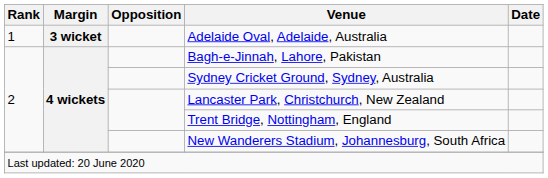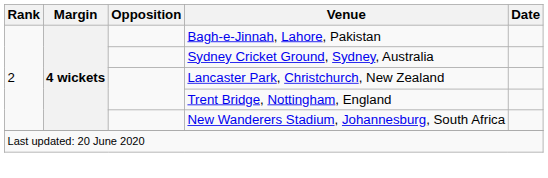 <table class="wikitable plainrowheaders sortable">
 <tr>
 <th scope=col>Rank</th>
 <th scope=col>Margin</th>
 <th scope=col>Opposition</th>
 <th scope=col>Venue</th>
 <th scope=col>Date</th>
-</tr>
-<tr>
-<td>1</td>
-<th scope=row style=text-align:center>3 wicket</th>
-<td></td>
-<td><a href='#'>Adelaide Oval</a>, <a href='#'>Adelaide</a>, Australia</td>
-<td></td>
 </tr>
 <tr>
 <td rowspan=5>2</td>
 <th scope=row style=text-align:center rowspan=5>4 wickets</th>
 <td></td>
 <td><a href='#'>Bagh-e-Jinnah</a>, <a href='#'>Lahore</a>, Pakistan</td>
 <td></td>
 </tr>
 <tr>
 <td></td>
 <td><a href='#'>Sydney Cricket Ground</a>, <a href='#'>Sydney</a>, Australia</td>
 <td></td>
 </tr>
 <tr>
 <td rowspan=2></td>
 <td><a href='#'>Lancaster Park</a>, <a href='#'>Christchurch</a>, New Zealand</td>
 <td></td>
 </tr>
 <tr>
 <td><a href='#'>Trent Bridge</a>, <a href='#'>Nottingham</a>, England</td>
 <td></td>
 </tr>
 <tr>
 <td></td>
 <td><a href='#'>New Wanderers Stadium</a>, <a href='#'>Johannesburg</a>, South Africa</td>
 <td></td>
 </tr>
 <tr>
 </tr>
 <tr class=sortbottom>
 <td colspan=5><small>Last updated: 20 June 2020</small></td>
 </tr>
 </table>
